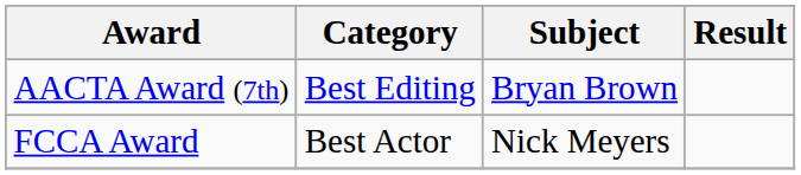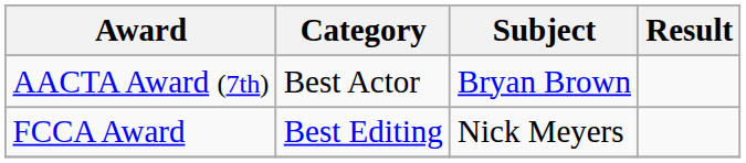 <table class="wikitable">
 <tr>
 <th>Award</th>
 <th>Category</th>
 <th>Subject</th>
 <th>Result</th>
 </tr>
 <tr>
 <td><a href='#'>AACTA Award</a> <small>(<a href='#'>7th</a>)</small></td>
-<td><a href='#'>Best Editing</a></td>
+<td>Best Actor</td>
 <td><a href='#'>Bryan Brown</a></td>
 <td></td>
 </tr>
 <tr>
 <td><a href='#'>FCCA Award</a></td>
-<td>Best Actor</td>
+<td><a href='#'>Best Editing</a></td>
 <td>Nick Meyers</td>
 <td></td>
 </tr>
 <tr>
 </tr>
 </table>
